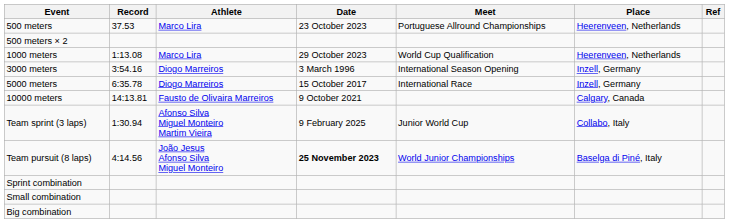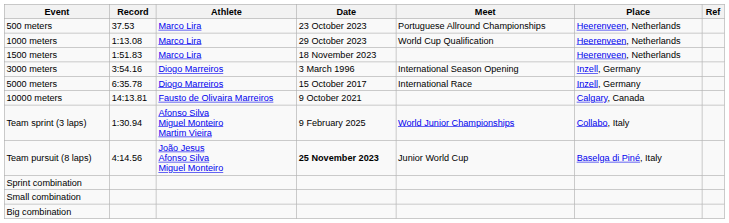 <table class="wikitable" style="font-size:95%; width: 95%;">
 <tr>
 <th>Event</th>
 <th>Record</th>
 <th>Athlete</th>
 <th>Date</th>
 <th>Meet</th>
 <th>Place</th>
 <th>Ref</th>
 </tr>
 <tr>
 <td>500 meters</td>
 <td>37.53</td>
 <td><a href='#'>Marco Lira</a></td>
 <td>23 October 2023</td>
 <td>Portuguese Allround Championships</td>
 <td><a href='#'>Heerenveen</a>, Netherlands</td>
 <td></td>
 </tr>
 <tr>
-<td>500 meters × 2</td>
-<td></td>
-<td></td>
-<td></td>
-<td></td>
-<td></td>
-<td></td>
-</tr>
-<tr>
 <td>1000 meters</td>
 <td>1:13.08</td>
 <td><a href='#'>Marco Lira</a></td>
 <td>29 October 2023</td>
 <td>World Cup Qualification</td>
+<td><a href='#'>Heerenveen</a>, Netherlands</td>
+<td></td>
+</tr>
+<tr>
+<td>1500 meters</td>
+<td>1:51.83</td>
+<td><a href='#'>Marco Lira</a></td>
+<td>18 November 2023</td>
+<td></td>
 <td><a href='#'>Heerenveen</a>, Netherlands</td>
 <td></td>
 </tr>
 <tr>
 <td>3000 meters</td>
 <td>3:54.16</td>
 <td><a href='#'>Diogo Marreiros</a></td>
 <td>3 March 1996</td>
 <td>International Season Opening</td>
 <td><a href='#'>Inzell</a>, Germany</td>
 <td></td>
 </tr>
 <tr>
 <td>5000 meters</td>
 <td>6:35.78</td>
 <td><a href='#'>Diogo Marreiros</a></td>
 <td>15 October 2017</td>
 <td>International Race</td>
 <td><a href='#'>Inzell</a>, Germany</td>
 <td></td>
 </tr>
 <tr>
 <td>10000 meters</td>
 <td>14:13.81</td>
 <td><a href='#'>Fausto de Olivaira Marreiros</a></td>
 <td>9 October 2021</td>
 <td></td>
 <td><a href='#'>Calgary</a>, Canada</td>
 <td></td>
 </tr>
 <tr>
 <td>Team sprint (3 laps)</td>
 <td>1:30.94</td>
 <td><a href='#'>Afonso Silva</a><br><a href='#'>Miguel Monteiro</a><br><a href='#'>Martim Vieira</a></td>
 <td>9 February 2025</td>
-<td>Junior World Cup</td>
+<td><a href='#'>World Junior Championships</a></td>
 <td><a href='#'>Collabo</a>, Italy</td>
 <td></td>
 </tr>
 <tr>
 <td>Team pursuit (8 laps)</td>
 <td>4:14.56</td>
 <td><a href='#'>João Jesus</a><br><a href='#'>Afonso Silva</a><br><a href='#'>Miguel Monteiro</a></td>
 <td><strong>25 November 2023</strong></td>
-<td><a href='#'>World Junior Championships</a></td>
+<td>Junior World Cup</td>
 <td><a href='#'>Baselga di Piné</a>, Italy</td>
 <td></td>
 </tr>
 <tr>
 <td>Sprint combination</td>
 <td></td>
 <td></td>
 <td></td>
 <td></td>
 <td></td>
 <td></td>
 </tr>
 <tr>
 <td>Small combination</td>
 <td></td>
 <td></td>
 <td></td>
 <td></td>
 <td></td>
 <td></td>
 </tr>
 <tr>
 <td>Big combination</td>
 <td></td>
 <td></td>
 <td></td>
 <td></td>
 <td></td>
 <td></td>
 </tr>
 </table>
